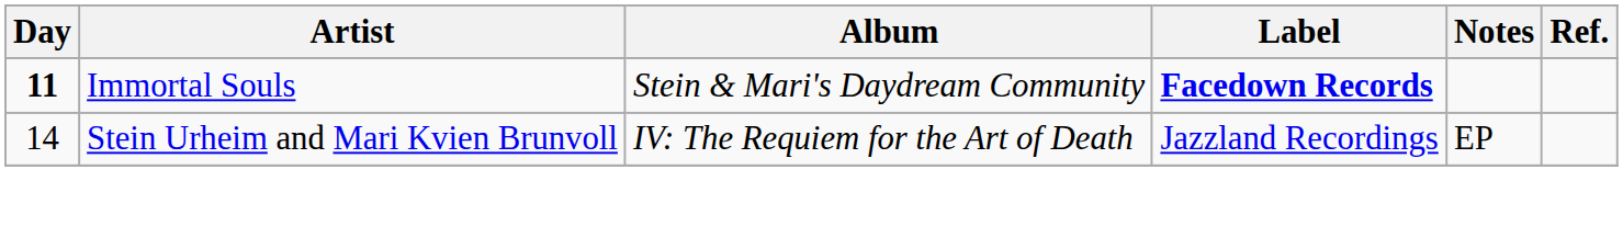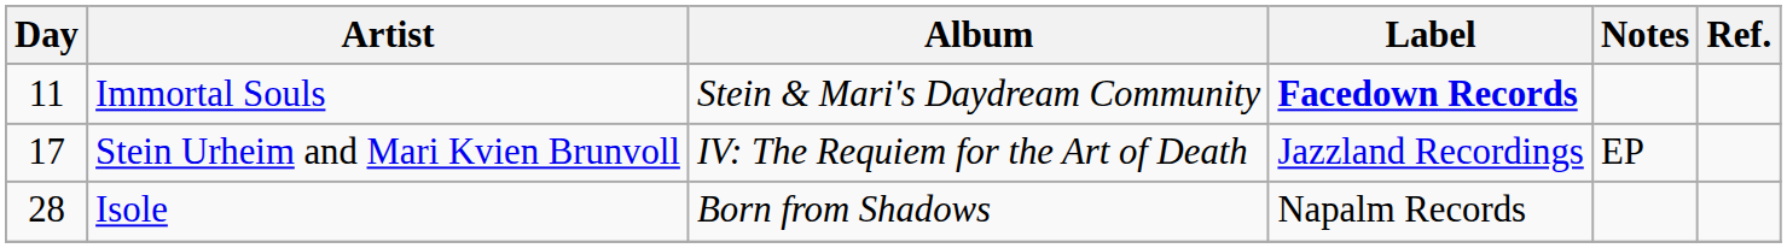 <table class="wikitable">
 <tr>
 <th>Day</th>
 <th>Artist</th>
 <th>Album</th>
 <th>Label</th>
 <th>Notes</th>
 <th>Ref.</th>
 </tr>
 <tr>
-<td rowspan="1" style="text-align:center;"><strong>11</strong></td>
+<td rowspan="1" style="text-align:center;">11</td>
 <td><a href='#'>Immortal Souls</a></td>
 <td><em>Stein & Mari's Daydream Community</em></td>
 <td><strong><a href='#'>Facedown Records</a></strong></td>
 <td></td>
 <td></td>
 </tr>
 <tr>
-<td rowspan="1" style="text-align:center;">14</td>
+<td rowspan="1" style="text-align:center;">17</td>
 <td><a href='#'>Stein Urheim</a> and <a href='#'>Mari Kvien Brunvoll</a></td>
 <td><em>IV: The Requiem for the Art of Death</em></td>
 <td><a href='#'>Jazzland Recordings</a></td>
 <td>EP</td>
 <td></td>
 </tr>
 <tr>
+<td rowspan="1" style="text-align:center;">28</td>
+<td><a href='#'>Isole</a></td>
+<td><em>Born from Shadows</em></td>
+<td>Napalm Records</td>
+<td></td>
+<td></td>
+</tr>
+<tr>
 </tr>
 </table>
